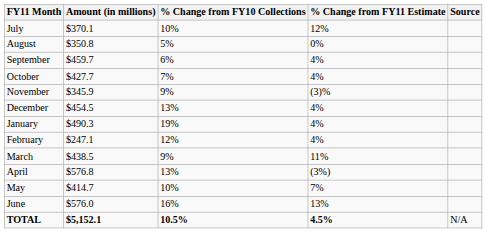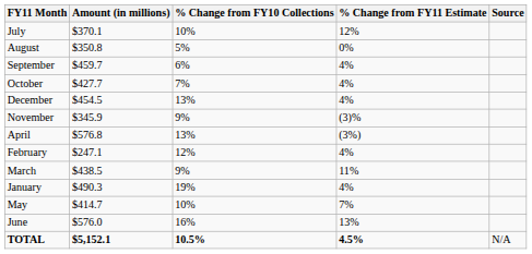 <table class="wikitable">
 <tr>
 <th>FY11 Month</th>
 <th>Amount (in millions)</th>
 <th>% Change from FY10 Collections</th>
 <th>% Change from FY11 Estimate</th>
 <th>Source</th>
 </tr>
 <tr>
 <td>July</td>
 <td>$370.1</td>
 <td>10%</td>
 <td>12%</td>
 <td></td>
 </tr>
 <tr>
 <td>August</td>
 <td>$350.8</td>
 <td>5%</td>
 <td>0%</td>
 <td></td>
 </tr>
 <tr>
 <td>September</td>
 <td>$459.7</td>
 <td>6%</td>
 <td>4%</td>
 <td></td>
 </tr>
 <tr>
 <td>October</td>
 <td>$427.7</td>
 <td>7%</td>
 <td>4%</td>
 <td></td>
 </tr>
 <tr>
+<td>December</td>
+<td>$454.5</td>
+<td>13%</td>
+<td>4%</td>
+<td></td>
+</tr>
+<tr>
 <td>November</td>
 <td>$345.9</td>
 <td>9%</td>
 <td>(3)%</td>
 <td></td>
 </tr>
 <tr>
-<td>December</td>
-<td>$454.5</td>
+<td>April</td>
+<td>$576.8</td>
 <td>13%</td>
-<td>4%</td>
-<td></td>
-</tr>
-<tr>
-<td>January</td>
-<td>$490.3</td>
-<td>19%</td>
-<td>4%</td>
+<td>(3%)</td>
 <td></td>
 </tr>
 <tr>
 <td>February</td>
 <td>$247.1</td>
 <td>12%</td>
 <td>4%</td>
 <td></td>
 </tr>
 <tr>
 <td>March</td>
 <td>$438.5</td>
 <td>9%</td>
 <td>11%</td>
 <td></td>
 </tr>
 <tr>
-<td>April</td>
-<td>$576.8</td>
-<td>13%</td>
-<td>(3%)</td>
+<td>January</td>
+<td>$490.3</td>
+<td>19%</td>
+<td>4%</td>
 <td></td>
 </tr>
 <tr>
 <td>May</td>
 <td>$414.7</td>
 <td>10%</td>
 <td>7%</td>
 <td></td>
 </tr>
 <tr>
 <td>June</td>
 <td>$576.0</td>
 <td>16%</td>
 <td>13%</td>
 <td></td>
 </tr>
 <tr>
 <td><strong>TOTAL</strong></td>
 <td><strong>$5,152.1</strong></td>
 <td><strong>10.5%</strong></td>
 <td><strong>4.5%</strong></td>
 <td>N/A</td>
 </tr>
 </table>
